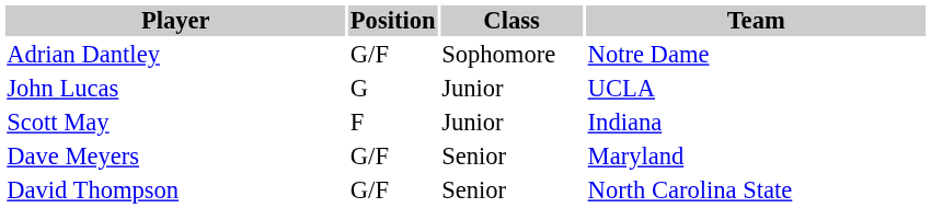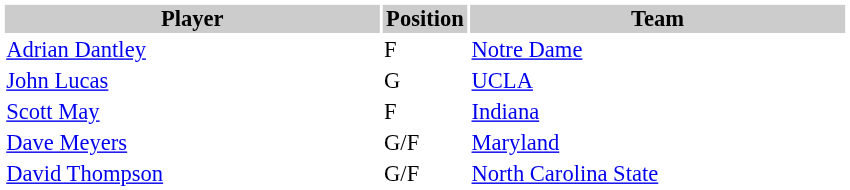 <table style="width:600px" "border:'1' 'solid' 'gray'">
 <tr>
 <th style="background:#CCCCCC;width:40%">Player</th>
 <th style="background:#CCCCCC;width:4%">Position</th>
-<th style="background:#CCCCCC;width:16%">Class</th>
 <th style="background:#CCCCCC;width:40%">Team</th>
 </tr>
 <tr>
 <td><a href='#'>Adrian Dantley</a></td>
-<td>G/F</td>
-<td>Sophomore</td>
+<td>F</td>
 <td><a href='#'>Notre Dame</a></td>
 </tr>
 <tr>
 <td><a href='#'>John Lucas</a></td>
 <td>G</td>
-<td>Junior</td>
 <td><a href='#'>UCLA</a></td>
 </tr>
 <tr>
 <td><a href='#'>Scott May</a></td>
 <td>F</td>
-<td>Junior</td>
 <td><a href='#'>Indiana</a></td>
 </tr>
 <tr>
 <td><a href='#'>Dave Meyers</a></td>
 <td>G/F</td>
-<td>Senior</td>
 <td><a href='#'>Maryland</a></td>
 </tr>
 <tr>
 <td><a href='#'>David Thompson</a></td>
 <td>G/F</td>
-<td>Senior</td>
 <td><a href='#'>North Carolina State</a></td>
 </tr>
 </table>
